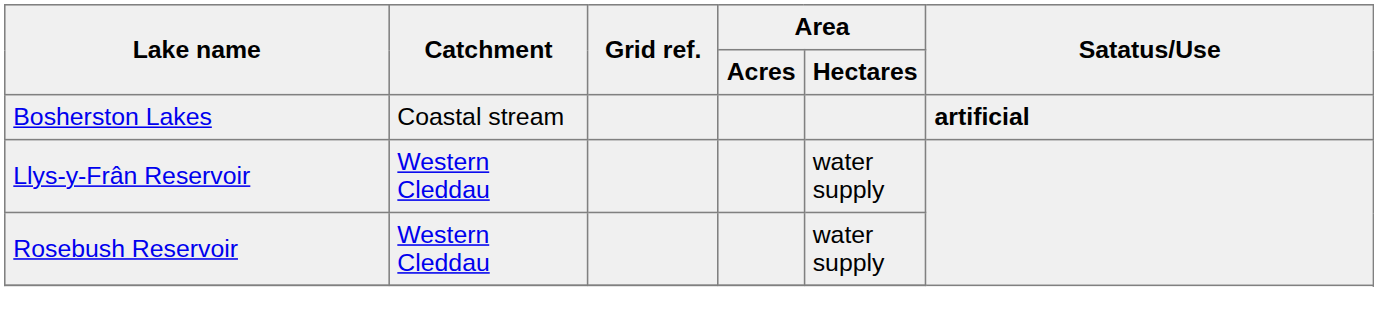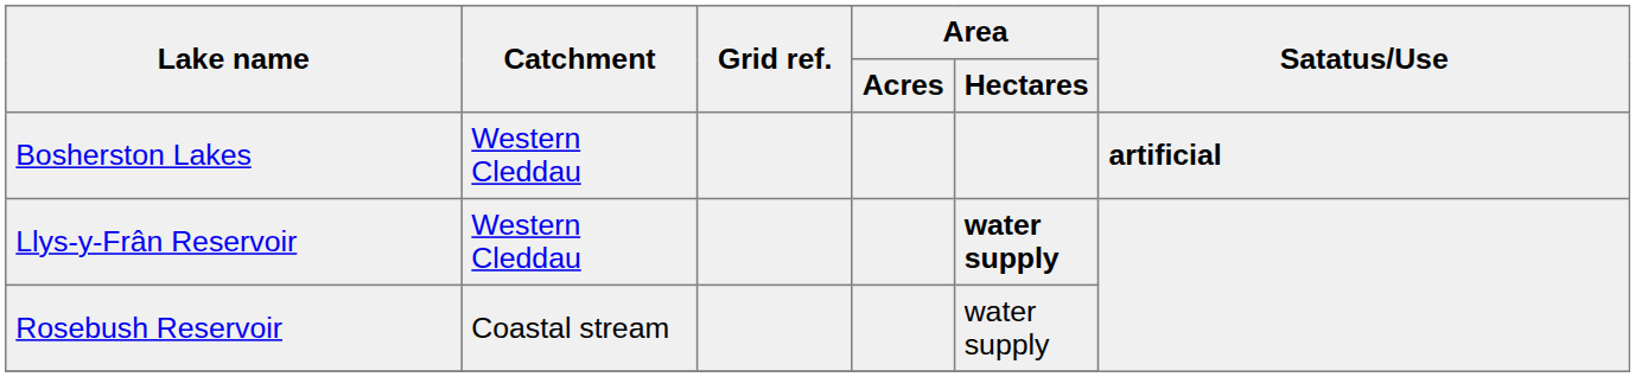 <table border=1 cellspacing=0 cellpadding=5 style="border-collapse: collapse; background:#f0f0f0;" class="sortable">
 <tr>
 <th rowspan=2 width=30%>Lake name</th>
 <th rowspan=2 width=15%>Catchment</th>
 <th rowspan=2 width=10%>Grid ref.</th>
 <th colspan=2 width=10%>Area</th>
 <th rowspan=2 width=35%>Satatus/Use</th>
 </tr>
 <tr>
 <th>Acres</th>
 <th>Hectares</th>
 </tr>
 <tr>
 <td><a href='#'>Bosherston Lakes</a></td>
-<td>Coastal stream</td>
+<td><a href='#'>Western Cleddau</a></td>
 <td></td>
 <td></td>
 <td></td>
 <td><strong>artificial</strong></td>
 </tr>
 <tr>
 <td><a href='#'>Llys-y-Frân Reservoir</a></td>
 <td><a href='#'>Western Cleddau</a></td>
 <td></td>
 <td></td>
-<td>water supply</td>
+<td><strong>water supply</strong></td>
 </tr>
 <tr>
 <td><a href='#'>Rosebush Reservoir</a></td>
-<td><a href='#'>Western Cleddau</a></td>
+<td>Coastal stream</td>
 <td></td>
 <td></td>
 <td>water supply</td>
 </tr>
 <tr>
 </tr>
 </table>
